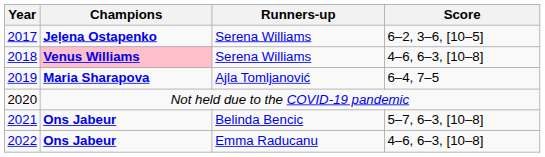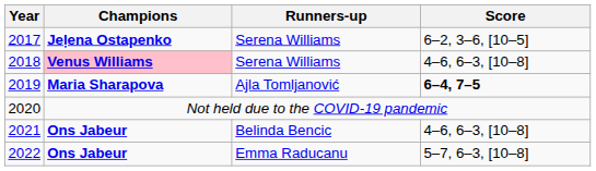 <table class="wikitable">
 <tr>
 <th>Year</th>
 <th style="width:200px">Champions</th>
 <th style="width:200px">Runners-up</th>
 <th style="width:180px" class="unsortable">Score</th>
 </tr>
 <tr>
 <td><a href='#'>2017</a></td>
 <td> <strong><a href='#'>Jeļena Ostapenko</a></strong></td>
 <td> <a href='#'>Serena Williams</a></td>
 <td>6–2, 3–6, [10–5]</td>
 </tr>
 <tr>
 <td><a href='#'>2018</a></td>
 <td style="background: pink;"> <strong><a href='#'>Venus Williams</a></strong></td>
 <td> <a href='#'>Serena Williams</a></td>
 <td>4–6, 6–3, [10–8]</td>
 </tr>
 <tr>
 <td><a href='#'>2019</a></td>
 <td> <strong><a href='#'>Maria Sharapova</a></strong></td>
 <td> <a href='#'>Ajla Tomljanović</a></td>
-<td>6–4, 7–5</td>
+<td><strong>6–4, 7–5</strong></td>
 </tr>
 <tr>
 <td>2020</td>
 <td colspan="3" style="text-align:center;"><em>Not held due to the <a href='#'>COVID-19 pandemic</a></em></td>
 </tr>
 <tr>
 <td><a href='#'>2021</a></td>
 <td> <strong><a href='#'>Ons Jabeur</a></strong></td>
 <td> <a href='#'>Belinda Bencic</a></td>
-<td>5–7, 6–3, [10–8]</td>
+<td>4–6, 6–3, [10–8]</td>
 </tr>
 <tr>
 <td><a href='#'>2022</a></td>
 <td> <strong><a href='#'>Ons Jabeur</a></strong></td>
 <td> <a href='#'>Emma Raducanu</a></td>
-<td>4–6, 6–3, [10–8]</td>
+<td>5–7, 6–3, [10–8]</td>
 </tr>
 </table>
